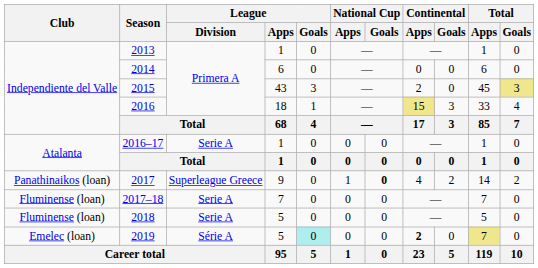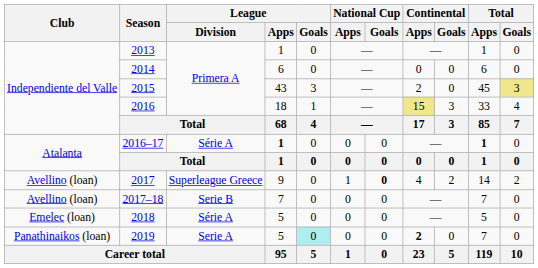 <table class="wikitable" style="text-align:center">
 <tr>
 <th rowspan="2">Club</th>
 <th rowspan="2">Season</th>
 <th colspan="3">League</th>
 <th colspan="2">National Cup</th>
 <th colspan="2">Continental</th>
 <th colspan="2">Total</th>
 </tr>
 <tr>
 <th>Division</th>
 <th>Apps</th>
 <th>Goals</th>
 <th>Apps</th>
 <th>Goals</th>
 <th>Apps</th>
 <th>Goals</th>
 <th>Apps</th>
 <th>Goals</th>
 </tr>
 <tr>
 <td rowspan="5"><a href='#'>Independiente del Valle</a></td>
 <td><a href='#'>2013</a></td>
 <td rowspan="4"><a href='#'>Primera A</a></td>
 <td>1</td>
 <td>0</td>
 <td colspan="2">—</td>
 <td colspan="2">—</td>
 <td>1</td>
 <td>0</td>
 </tr>
 <tr>
 <td><a href='#'>2014</a></td>
 <td>6</td>
 <td>0</td>
 <td colspan="2">—</td>
 <td>0</td>
 <td>0</td>
 <td>6</td>
 <td>0</td>
 </tr>
 <tr>
 <td><a href='#'>2015</a></td>
 <td>43</td>
 <td>3</td>
 <td colspan="2">—</td>
 <td>2</td>
 <td>0</td>
 <td>45</td>
 <td style="background: khaki;">3</td>
 </tr>
 <tr>
 <td><a href='#'>2016</a></td>
 <td>18</td>
 <td>1</td>
 <td colspan="2">—</td>
 <td style="background: khaki;">15</td>
 <td>3</td>
 <td>33</td>
 <td>4</td>
 </tr>
 <tr>
 <th colspan="2">Total</th>
 <th>68</th>
 <th>4</th>
 <th colspan="2">—</th>
 <th>17</th>
 <th>3</th>
 <th>85</th>
 <th>7</th>
 </tr>
 <tr>
 <td rowspan="2"><a href='#'>Atalanta</a></td>
 <td><a href='#'>2016–17</a></td>
-<td><a href='#'>Serie A</a></td>
-<td>1</td>
+<td><a href='#'>Série A</a></td>
+<td><strong>1</strong></td>
 <td>0</td>
 <td>0</td>
 <td>0</td>
 <td colspan="2">—</td>
-<td>1</td>
+<td><strong>1</strong></td>
 <td>0</td>
 </tr>
 <tr>
 <th colspan="2">Total</th>
 <th>1</th>
 <th>0</th>
 <th>0</th>
 <th>0</th>
 <th>0</th>
 <th>0</th>
 <th>1</th>
 <th>0</th>
 </tr>
 <tr>
-<td><a href='#'>Panathinaikos</a> (loan)</td>
+<td><a href='#'>Avellino</a> (loan)</td>
 <td><a href='#'>2017</a></td>
 <td><a href='#'>Superleague Greece</a></td>
 <td>9</td>
 <td>0</td>
 <td>1</td>
 <td><strong>0</strong></td>
 <td>4</td>
 <td>2</td>
 <td>14</td>
 <td>2</td>
 </tr>
 <tr>
-<td><a href='#'>Fluminense</a> (loan)</td>
+<td><a href='#'>Avellino</a> (loan)</td>
 <td><a href='#'>2017–18</a></td>
-<td><a href='#'>Serie A</a></td>
+<td><a href='#'>Serie B</a></td>
 <td>7</td>
 <td>0</td>
 <td>0</td>
 <td>0</td>
 <td colspan="2">—</td>
 <td>7</td>
 <td>0</td>
 </tr>
 <tr>
-<td><a href='#'>Fluminense</a> (loan)</td>
+<td><a href='#'>Emelec</a> (loan)</td>
 <td><a href='#'>2018</a></td>
-<td><a href='#'>Serie A</a></td>
+<td><a href='#'>Série A</a></td>
 <td>5</td>
 <td>0</td>
 <td>0</td>
 <td>0</td>
 <td colspan="2">—</td>
 <td>5</td>
 <td>0</td>
 </tr>
 <tr>
-<td><a href='#'>Emelec</a> (loan)</td>
+<td><a href='#'>Panathinaikos</a> (loan)</td>
 <td><a href='#'>2019</a></td>
-<td><a href='#'>Série A</a></td>
+<td><a href='#'>Serie A</a></td>
 <td>5</td>
 <td style="background: paleturquoise;">0</td>
 <td>0</td>
 <td>0</td>
 <td><strong>2</strong></td>
 <td>0</td>
-<td style="background: khaki;">7</td>
+<td>7</td>
 <td>0</td>
 </tr>
 <tr>
 <th colspan="3">Career total</th>
 <th>95</th>
 <th>5</th>
 <th>1</th>
 <th>0</th>
 <th>23</th>
 <th>5</th>
 <th>119</th>
 <th>10</th>
 </tr>
 </table>
